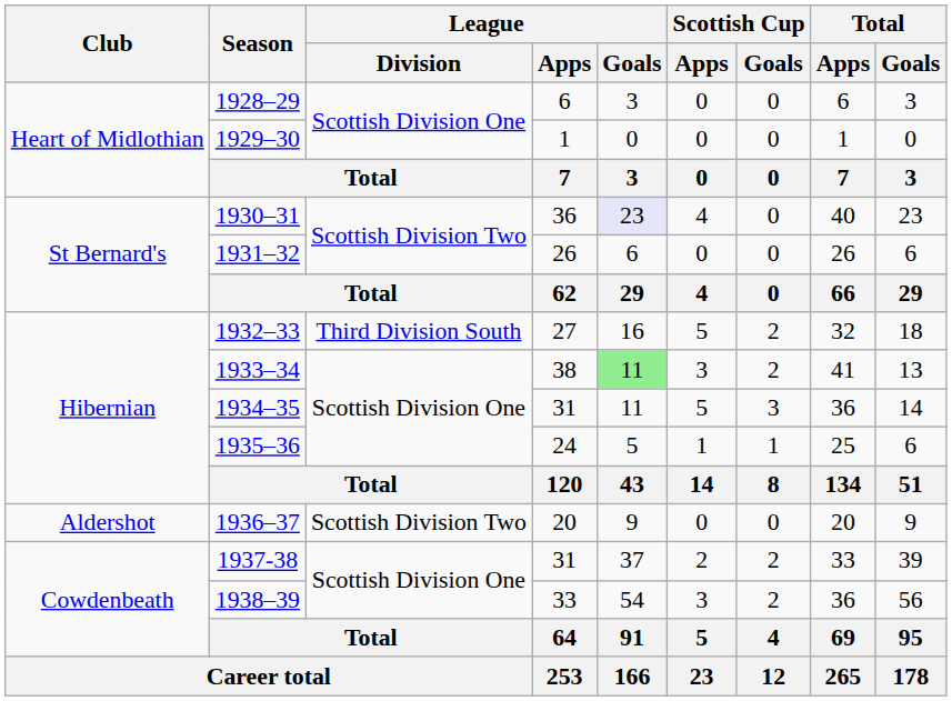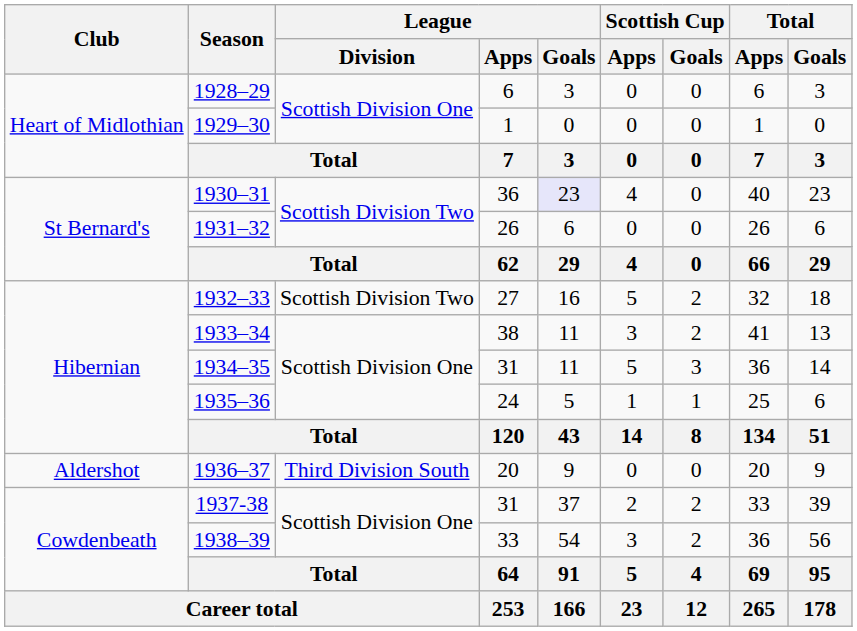 <table class="wikitable" style="text-align: center;">
 <tr>
 <th rowspan="2">Club</th>
 <th rowspan="2">Season</th>
 <th colspan="3">League</th>
 <th colspan="2">Scottish Cup</th>
 <th colspan="2">Total</th>
 </tr>
 <tr>
 <th>Division</th>
 <th>Apps</th>
 <th>Goals</th>
 <th>Apps</th>
 <th>Goals</th>
 <th>Apps</th>
 <th>Goals</th>
 </tr>
 <tr>
 <td rowspan="3"><a href='#'>Heart of Midlothian</a></td>
 <td><a href='#'>1928–29</a></td>
 <td rowspan="2"><a href='#'>Scottish Division One</a></td>
 <td>6</td>
 <td>3</td>
 <td>0</td>
 <td>0</td>
 <td>6</td>
 <td>3</td>
 </tr>
 <tr>
 <td><a href='#'>1929–30</a></td>
 <td>1</td>
 <td>0</td>
 <td>0</td>
 <td>0</td>
 <td>1</td>
 <td>0</td>
 </tr>
 <tr>
 <th colspan="2">Total</th>
 <th>7</th>
 <th>3</th>
 <th>0</th>
 <th>0</th>
 <th>7</th>
 <th>3</th>
 </tr>
 <tr>
 <td rowspan="3"><a href='#'>St Bernard's</a></td>
 <td><a href='#'>1930–31</a></td>
 <td rowspan="2"><a href='#'>Scottish Division Two</a></td>
 <td>36</td>
 <td style="background: lavender;">23</td>
 <td>4</td>
 <td>0</td>
 <td>40</td>
 <td>23</td>
 </tr>
 <tr>
 <td><a href='#'>1931–32</a></td>
 <td>26</td>
 <td>6</td>
 <td>0</td>
 <td>0</td>
 <td>26</td>
 <td>6</td>
 </tr>
 <tr>
 <th colspan="2">Total</th>
 <th>62</th>
 <th>29</th>
 <th>4</th>
 <th>0</th>
 <th>66</th>
 <th>29</th>
 </tr>
 <tr>
 <td rowspan="5"><a href='#'>Hibernian</a></td>
 <td><a href='#'>1932–33</a></td>
-<td><a href='#'>Third Division South</a></td>
+<td>Scottish Division Two</td>
 <td>27</td>
 <td>16</td>
 <td>5</td>
 <td>2</td>
 <td>32</td>
 <td>18</td>
 </tr>
 <tr>
 <td><a href='#'>1933–34</a></td>
 <td rowspan="3">Scottish Division One</td>
 <td>38</td>
-<td style="background: lightgreen;">11</td>
+<td>11</td>
 <td>3</td>
 <td>2</td>
 <td>41</td>
 <td>13</td>
 </tr>
 <tr>
 <td><a href='#'>1934–35</a></td>
 <td>31</td>
 <td>11</td>
 <td>5</td>
 <td>3</td>
 <td>36</td>
 <td>14</td>
 </tr>
 <tr>
 <td><a href='#'>1935–36</a></td>
 <td>24</td>
 <td>5</td>
 <td>1</td>
 <td>1</td>
 <td>25</td>
 <td>6</td>
 </tr>
 <tr>
 <th colspan="2">Total</th>
 <th>120</th>
 <th>43</th>
 <th>14</th>
 <th>8</th>
 <th>134</th>
 <th>51</th>
 </tr>
 <tr>
 <td><a href='#'>Aldershot</a></td>
 <td><a href='#'>1936–37</a></td>
-<td>Scottish Division Two</td>
+<td><a href='#'>Third Division South</a></td>
 <td>20</td>
 <td>9</td>
 <td>0</td>
 <td>0</td>
 <td>20</td>
 <td>9</td>
 </tr>
 <tr>
 <td rowspan="3"><a href='#'>Cowdenbeath</a></td>
 <td><a href='#'>1937-38</a></td>
 <td rowspan="2">Scottish Division One</td>
 <td>31</td>
 <td>37</td>
 <td>2</td>
 <td>2</td>
 <td>33</td>
 <td>39</td>
 </tr>
 <tr>
 <td><a href='#'>1938–39</a></td>
 <td>33</td>
 <td>54</td>
 <td>3</td>
 <td>2</td>
 <td>36</td>
 <td>56</td>
 </tr>
 <tr>
 <th colspan="2">Total</th>
 <th>64</th>
 <th>91</th>
 <th>5</th>
 <th>4</th>
 <th>69</th>
 <th>95</th>
 </tr>
 <tr>
 <th colspan="3">Career total</th>
 <th>253</th>
 <th>166</th>
 <th>23</th>
 <th>12</th>
 <th>265</th>
 <th>178</th>
 </tr>
 </table>
